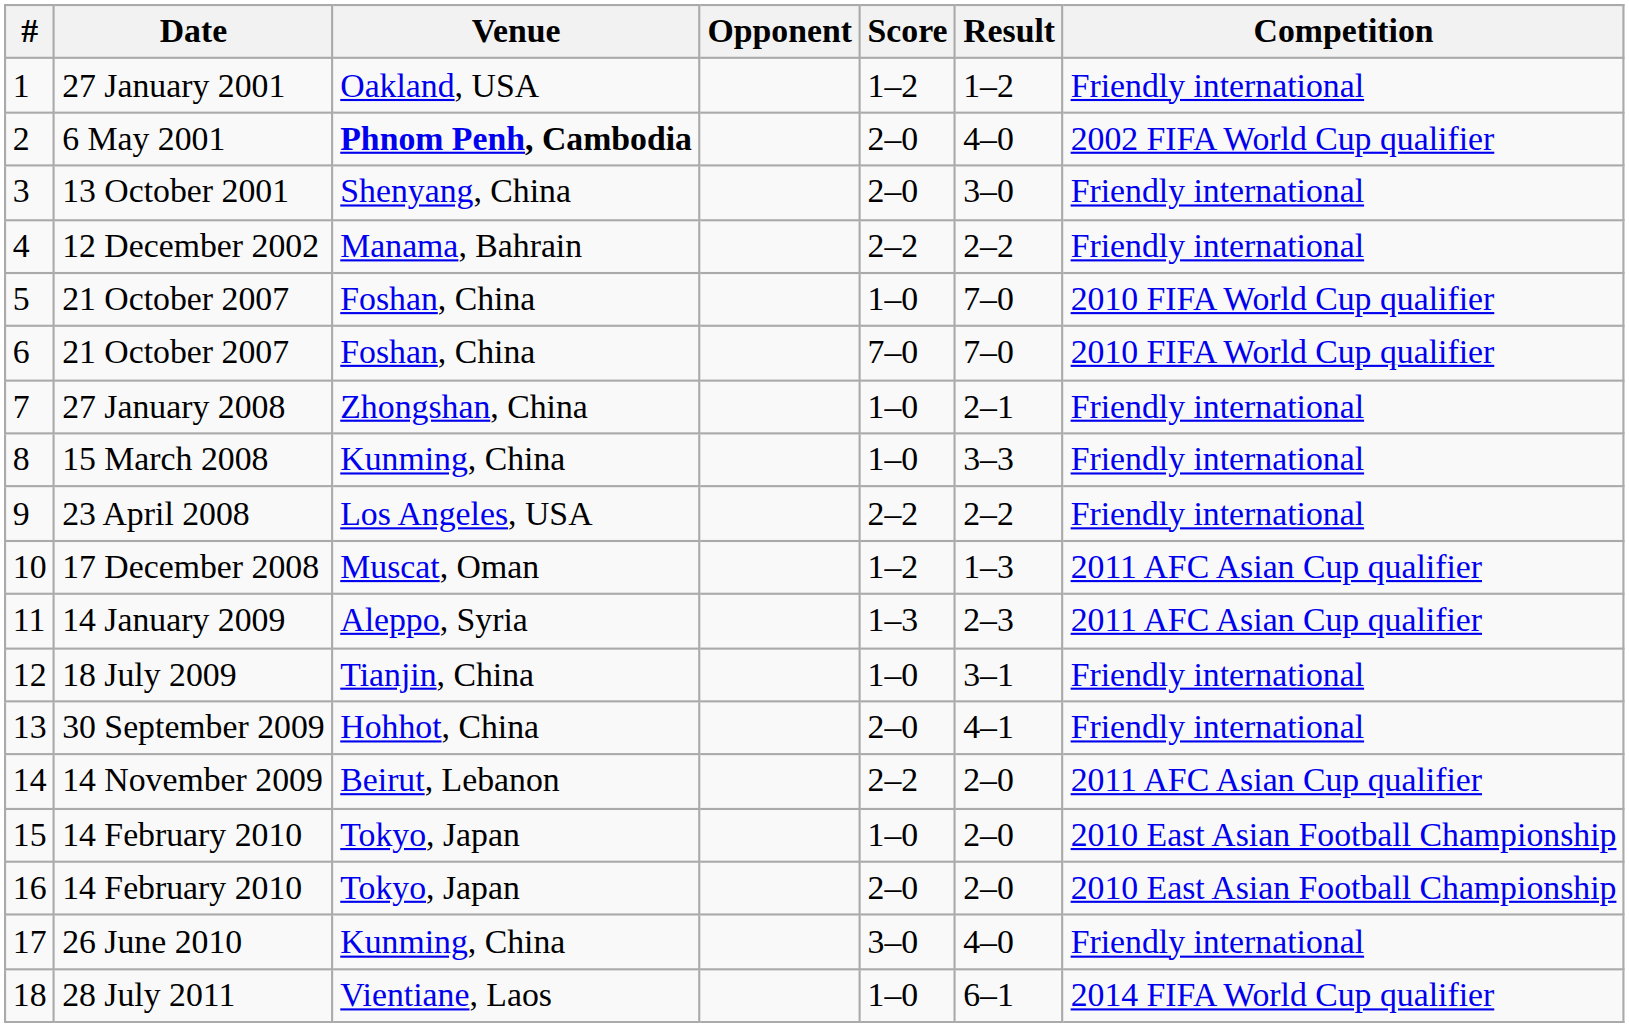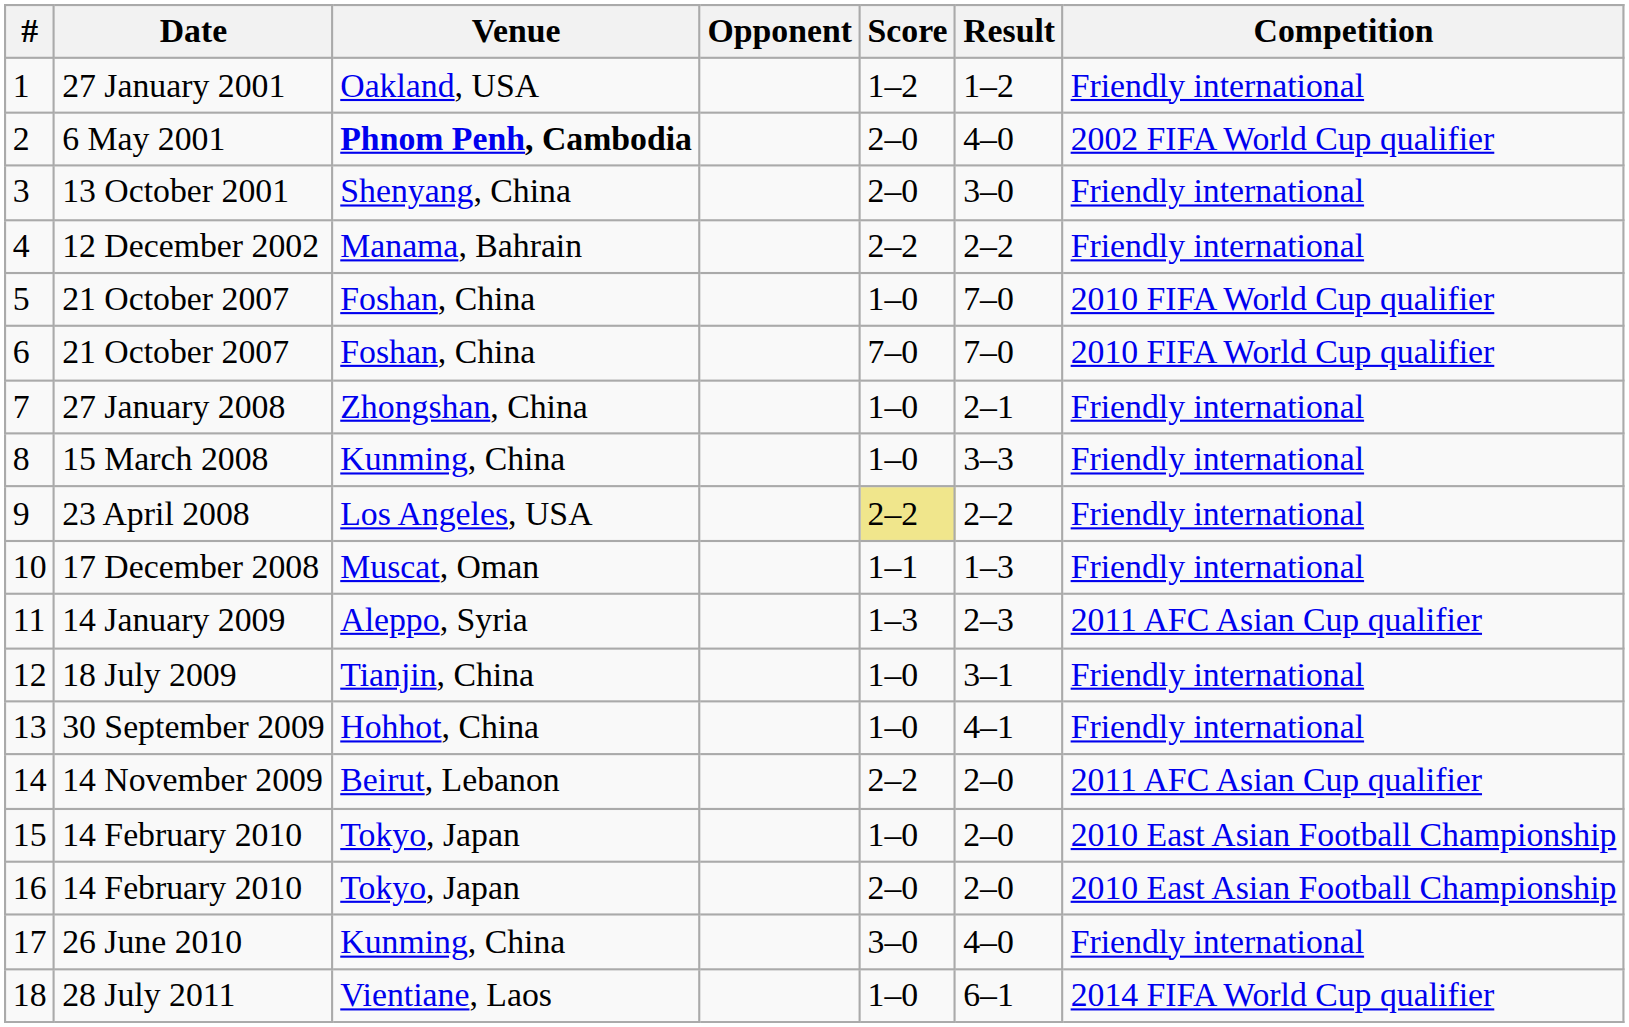 <table class="wikitable">
 <tr>
 <th>#</th>
 <th>Date</th>
 <th>Venue</th>
 <th>Opponent</th>
 <th>Score</th>
 <th>Result</th>
 <th>Competition</th>
 </tr>
 <tr>
 <td>1</td>
 <td>27 January 2001</td>
 <td><a href='#'>Oakland</a>, USA</td>
 <td></td>
 <td>1–2</td>
 <td>1–2</td>
 <td><a href='#'>Friendly international</a></td>
 </tr>
 <tr>
 <td>2</td>
 <td>6 May 2001</td>
 <td><strong><a href='#'>Phnom Penh</a>, Cambodia</strong></td>
 <td></td>
 <td>2–0</td>
 <td>4–0</td>
 <td><a href='#'>2002 FIFA World Cup qualifier</a></td>
 </tr>
 <tr>
 <td>3</td>
 <td>13 October 2001</td>
 <td><a href='#'>Shenyang</a>, China</td>
 <td></td>
 <td>2–0</td>
 <td>3–0</td>
 <td><a href='#'>Friendly international</a></td>
 </tr>
 <tr>
 <td>4</td>
 <td>12 December 2002</td>
 <td><a href='#'>Manama</a>, Bahrain</td>
 <td></td>
 <td>2–2</td>
 <td>2–2</td>
 <td><a href='#'>Friendly international</a></td>
 </tr>
 <tr>
 <td>5</td>
 <td>21 October 2007</td>
 <td><a href='#'>Foshan</a>, China</td>
 <td></td>
 <td>1–0</td>
 <td>7–0</td>
 <td><a href='#'>2010 FIFA World Cup qualifier</a></td>
 </tr>
 <tr>
 <td>6</td>
 <td>21 October 2007</td>
 <td><a href='#'>Foshan</a>, China</td>
 <td></td>
 <td>7–0</td>
 <td>7–0</td>
 <td><a href='#'>2010 FIFA World Cup qualifier</a></td>
 </tr>
 <tr>
 <td>7</td>
 <td>27 January 2008</td>
 <td><a href='#'>Zhongshan</a>, China</td>
 <td></td>
 <td>1–0</td>
 <td>2–1</td>
 <td><a href='#'>Friendly international</a></td>
 </tr>
 <tr>
 <td>8</td>
 <td>15 March 2008</td>
 <td><a href='#'>Kunming</a>, China</td>
 <td></td>
 <td>1–0</td>
 <td>3–3</td>
 <td><a href='#'>Friendly international</a></td>
 </tr>
 <tr>
 <td>9</td>
 <td>23 April 2008</td>
 <td><a href='#'>Los Angeles</a>, USA</td>
 <td></td>
-<td>2–2</td>
+<td style="background: khaki;">2–2</td>
 <td>2–2</td>
 <td><a href='#'>Friendly international</a></td>
 </tr>
 <tr>
 <td>10</td>
 <td>17 December 2008</td>
 <td><a href='#'>Muscat</a>, Oman</td>
 <td></td>
-<td>1–2</td>
+<td>1–1</td>
 <td>1–3</td>
-<td><a href='#'>2011 AFC Asian Cup qualifier</a></td>
+<td><a href='#'>Friendly international</a></td>
 </tr>
 <tr>
 <td>11</td>
 <td>14 January 2009</td>
 <td><a href='#'>Aleppo</a>, Syria</td>
 <td></td>
 <td>1–3</td>
 <td>2–3</td>
 <td><a href='#'>2011 AFC Asian Cup qualifier</a></td>
 </tr>
 <tr>
 <td>12</td>
 <td>18 July 2009</td>
 <td><a href='#'>Tianjin</a>, China</td>
 <td></td>
 <td>1–0</td>
 <td>3–1</td>
 <td><a href='#'>Friendly international</a></td>
 </tr>
 <tr>
 <td>13</td>
 <td>30 September 2009</td>
 <td><a href='#'>Hohhot</a>, China</td>
 <td></td>
-<td>2–0</td>
+<td>1–0</td>
 <td>4–1</td>
 <td><a href='#'>Friendly international</a></td>
 </tr>
 <tr>
 <td>14</td>
 <td>14 November 2009</td>
 <td><a href='#'>Beirut</a>, Lebanon</td>
 <td></td>
 <td>2–2</td>
 <td>2–0</td>
 <td><a href='#'>2011 AFC Asian Cup qualifier</a></td>
 </tr>
 <tr>
 <td>15</td>
 <td>14 February 2010</td>
 <td><a href='#'>Tokyo</a>, Japan</td>
 <td></td>
 <td>1–0</td>
 <td>2–0</td>
 <td><a href='#'>2010 East Asian Football Championship</a></td>
 </tr>
 <tr>
 <td>16</td>
 <td>14 February 2010</td>
 <td><a href='#'>Tokyo</a>, Japan</td>
 <td></td>
 <td>2–0</td>
 <td>2–0</td>
 <td><a href='#'>2010 East Asian Football Championship</a></td>
 </tr>
 <tr>
 <td>17</td>
 <td>26 June 2010</td>
 <td><a href='#'>Kunming</a>, China</td>
 <td></td>
 <td>3–0</td>
 <td>4–0</td>
 <td><a href='#'>Friendly international</a></td>
 </tr>
 <tr>
 <td>18</td>
 <td>28 July 2011</td>
 <td><a href='#'>Vientiane</a>, Laos</td>
 <td></td>
 <td>1–0</td>
 <td>6–1</td>
 <td><a href='#'>2014 FIFA World Cup qualifier</a></td>
 </tr>
 </table>
